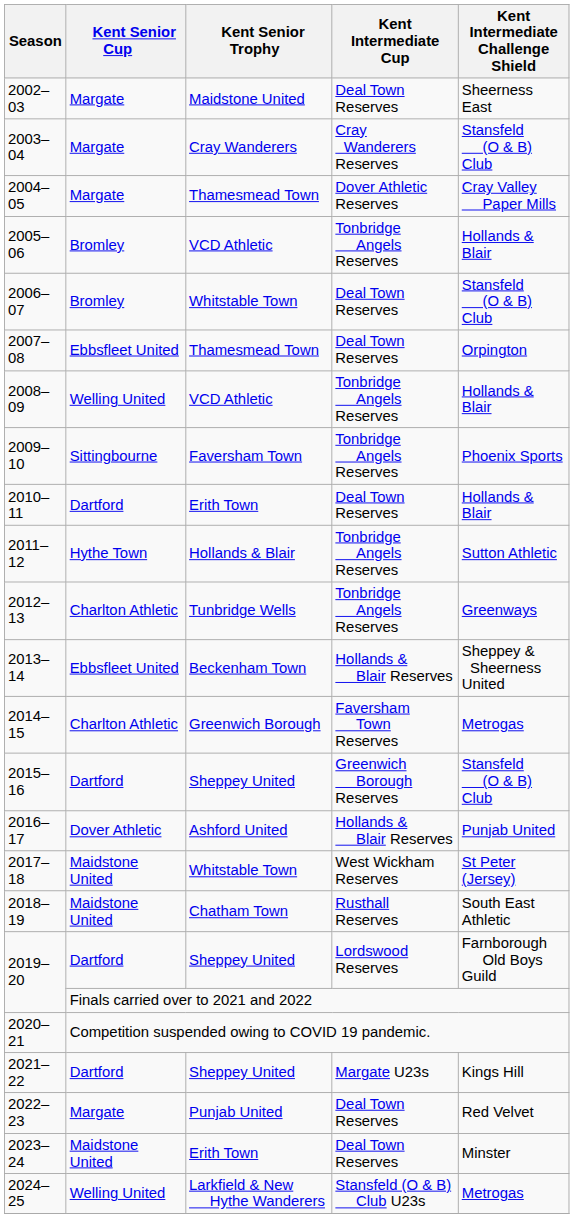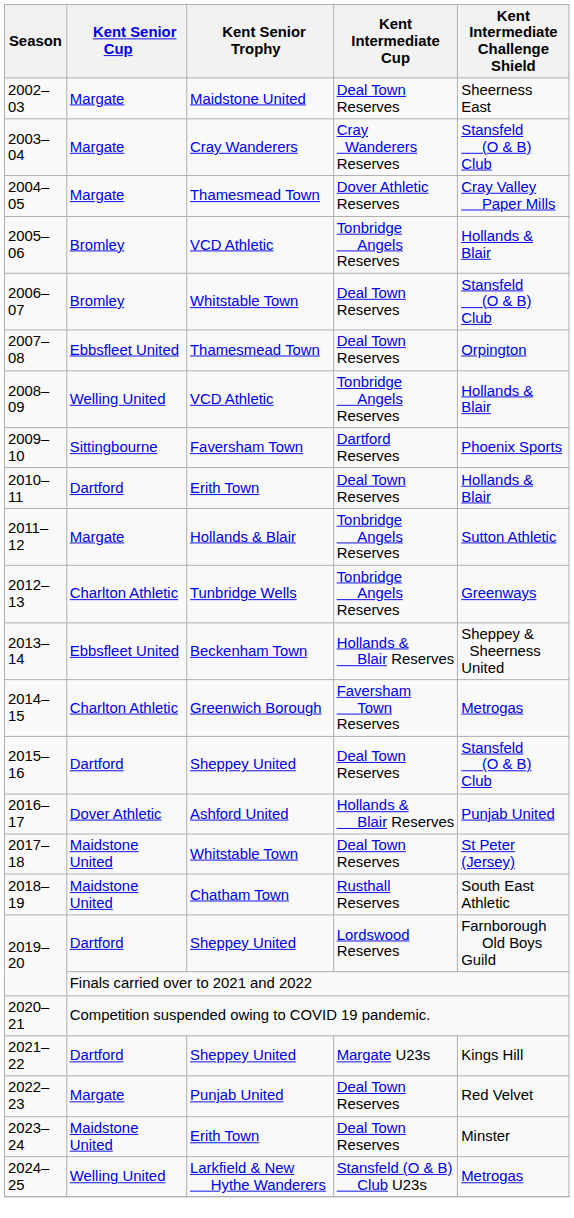 <table class="wikitable">
 <tr>
 <th>Season</th>
 <th>    <a href='#'>Kent Senior Cup</a>    </th>
 <th>  Kent Senior Trophy  </th>
 <th>Kent Intermediate Cup</th>
 <th>Kent Intermediate<br>Challenge Shield</th>
 </tr>
 <tr>
 <td>2002–03</td>
 <td><a href='#'>Margate</a></td>
 <td><a href='#'>Maidstone United</a></td>
 <td><a href='#'>Deal Town</a> Reserves</td>
 <td>Sheerness East</td>
 </tr>
 <tr>
 <td>2003–04</td>
 <td><a href='#'>Margate</a></td>
 <td><a href='#'>Cray Wanderers</a></td>
 <td><a href='#'>Cray<br>  Wanderers</a> Reserves</td>
 <td><a href='#'>Stansfeld<br>     (O & B) Club</a></td>
 </tr>
 <tr>
 <td>2004–05</td>
 <td><a href='#'>Margate</a></td>
 <td><a href='#'>Thamesmead Town</a></td>
 <td><a href='#'>Dover Athletic</a> Reserves</td>
 <td><a href='#'>Cray Valley<br>     Paper Mills</a></td>
 </tr>
 <tr>
 <td>2005–06</td>
 <td><a href='#'>Bromley</a></td>
 <td><a href='#'>VCD Athletic</a></td>
 <td><a href='#'>Tonbridge<br>     Angels</a> Reserves</td>
 <td><a href='#'>Hollands & Blair</a></td>
 </tr>
 <tr>
 <td>2006–07</td>
 <td><a href='#'>Bromley</a></td>
 <td><a href='#'>Whitstable Town</a></td>
 <td><a href='#'>Deal Town</a> Reserves</td>
 <td><a href='#'>Stansfeld<br>     (O & B) Club</a></td>
 </tr>
 <tr>
 <td>2007–08</td>
 <td><a href='#'>Ebbsfleet United</a></td>
 <td><a href='#'>Thamesmead Town</a></td>
 <td><a href='#'>Deal Town</a> Reserves</td>
 <td><a href='#'>Orpington</a></td>
 </tr>
 <tr>
 <td>2008–09</td>
 <td><a href='#'>Welling United</a></td>
 <td><a href='#'>VCD Athletic</a></td>
 <td><a href='#'>Tonbridge<br>     Angels</a> Reserves</td>
 <td><a href='#'>Hollands & Blair</a></td>
 </tr>
 <tr>
 <td>2009–10</td>
 <td><a href='#'>Sittingbourne</a></td>
 <td><a href='#'>Faversham Town</a></td>
-<td><a href='#'>Tonbridge<br>     Angels</a> Reserves</td>
+<td><a href='#'>Dartford</a> Reserves</td>
 <td><a href='#'>Phoenix Sports</a></td>
 </tr>
 <tr>
 <td>2010–11</td>
 <td><a href='#'>Dartford</a></td>
 <td><a href='#'>Erith Town</a></td>
 <td><a href='#'>Deal Town</a> Reserves</td>
 <td><a href='#'>Hollands & Blair</a></td>
 </tr>
 <tr>
 <td>2011–12</td>
-<td><a href='#'>Hythe Town</a></td>
+<td><a href='#'>Margate</a></td>
 <td><a href='#'>Hollands & Blair</a></td>
 <td><a href='#'>Tonbridge<br>     Angels</a> Reserves</td>
 <td><a href='#'>Sutton Athletic</a></td>
 </tr>
 <tr>
 <td>2012–13</td>
 <td><a href='#'>Charlton Athletic</a></td>
 <td><a href='#'>Tunbridge Wells</a></td>
 <td><a href='#'>Tonbridge<br>     Angels</a> Reserves</td>
 <td><a href='#'>Greenways</a></td>
 </tr>
 <tr>
 <td>2013–14</td>
 <td><a href='#'>Ebbsfleet United</a></td>
 <td><a href='#'>Beckenham Town</a></td>
 <td><a href='#'>Hollands &<br>     Blair</a> Reserves</td>
 <td>Sheppey &<br>  Sheerness United</td>
 </tr>
 <tr>
 <td>2014–15</td>
 <td><a href='#'>Charlton Athletic</a></td>
 <td><a href='#'>Greenwich Borough</a></td>
 <td><a href='#'>Faversham<br>     Town</a> Reserves</td>
 <td><a href='#'>Metrogas</a></td>
 </tr>
 <tr>
 <td>2015–16</td>
 <td><a href='#'>Dartford</a></td>
 <td><a href='#'>Sheppey United</a></td>
-<td><a href='#'>Greenwich<br>     Borough</a> Reserves</td>
+<td><a href='#'>Deal Town</a> Reserves</td>
 <td><a href='#'>Stansfeld<br>     (O & B) Club</a></td>
 </tr>
 <tr>
 <td>2016–17</td>
 <td><a href='#'>Dover Athletic</a></td>
 <td><a href='#'>Ashford United</a></td>
 <td><a href='#'>Hollands &<br>     Blair</a> Reserves</td>
 <td><a href='#'>Punjab United</a></td>
 </tr>
 <tr>
 <td>2017–18</td>
 <td><a href='#'>Maidstone United</a></td>
 <td><a href='#'>Whitstable Town</a></td>
-<td>West Wickham Reserves</td>
+<td><a href='#'>Deal Town</a> Reserves</td>
 <td><a href='#'>St Peter (Jersey)</a></td>
 </tr>
 <tr>
 <td>2018–19</td>
 <td><a href='#'>Maidstone United</a></td>
 <td><a href='#'>Chatham Town</a></td>
 <td><a href='#'>Rusthall</a> Reserves</td>
 <td>South East Athletic</td>
 </tr>
 <tr>
 <td rowspan=2>2019–20</td>
 <td><a href='#'>Dartford</a></td>
 <td><a href='#'>Sheppey United</a></td>
 <td><a href='#'>Lordswood</a> Reserves</td>
 <td>Farnborough<br>     Old Boys Guild</td>
 </tr>
 <tr>
 <td colspan=4>Finals carried over to 2021 and 2022</td>
 </tr>
 <tr>
 <td>2020–21</td>
 <td colspan=4>Competition suspended owing to COVID 19 pandemic.</td>
 </tr>
 <tr>
 <td>2021–22</td>
 <td><a href='#'>Dartford</a></td>
 <td><a href='#'>Sheppey United</a></td>
 <td><a href='#'>Margate</a> U23s</td>
 <td>Kings Hill</td>
 </tr>
 <tr>
 <td>2022–23</td>
 <td><a href='#'>Margate</a></td>
 <td><a href='#'>Punjab United</a></td>
 <td><a href='#'>Deal Town</a> Reserves</td>
 <td>Red Velvet</td>
 </tr>
 <tr>
 <td>2023–24</td>
 <td><a href='#'>Maidstone United</a></td>
 <td><a href='#'>Erith Town</a></td>
 <td><a href='#'>Deal Town</a> Reserves</td>
 <td>Minster</td>
 </tr>
 <tr>
 <td>2024–25</td>
 <td><a href='#'>Welling United</a></td>
 <td><a href='#'>Larkfield & New<br>     Hythe Wanderers</a></td>
 <td><a href='#'>Stansfeld (O & B)<br>     Club</a> U23s</td>
 <td><a href='#'>Metrogas</a></td>
 </tr>
 <tr>
 </tr>
 </table>
